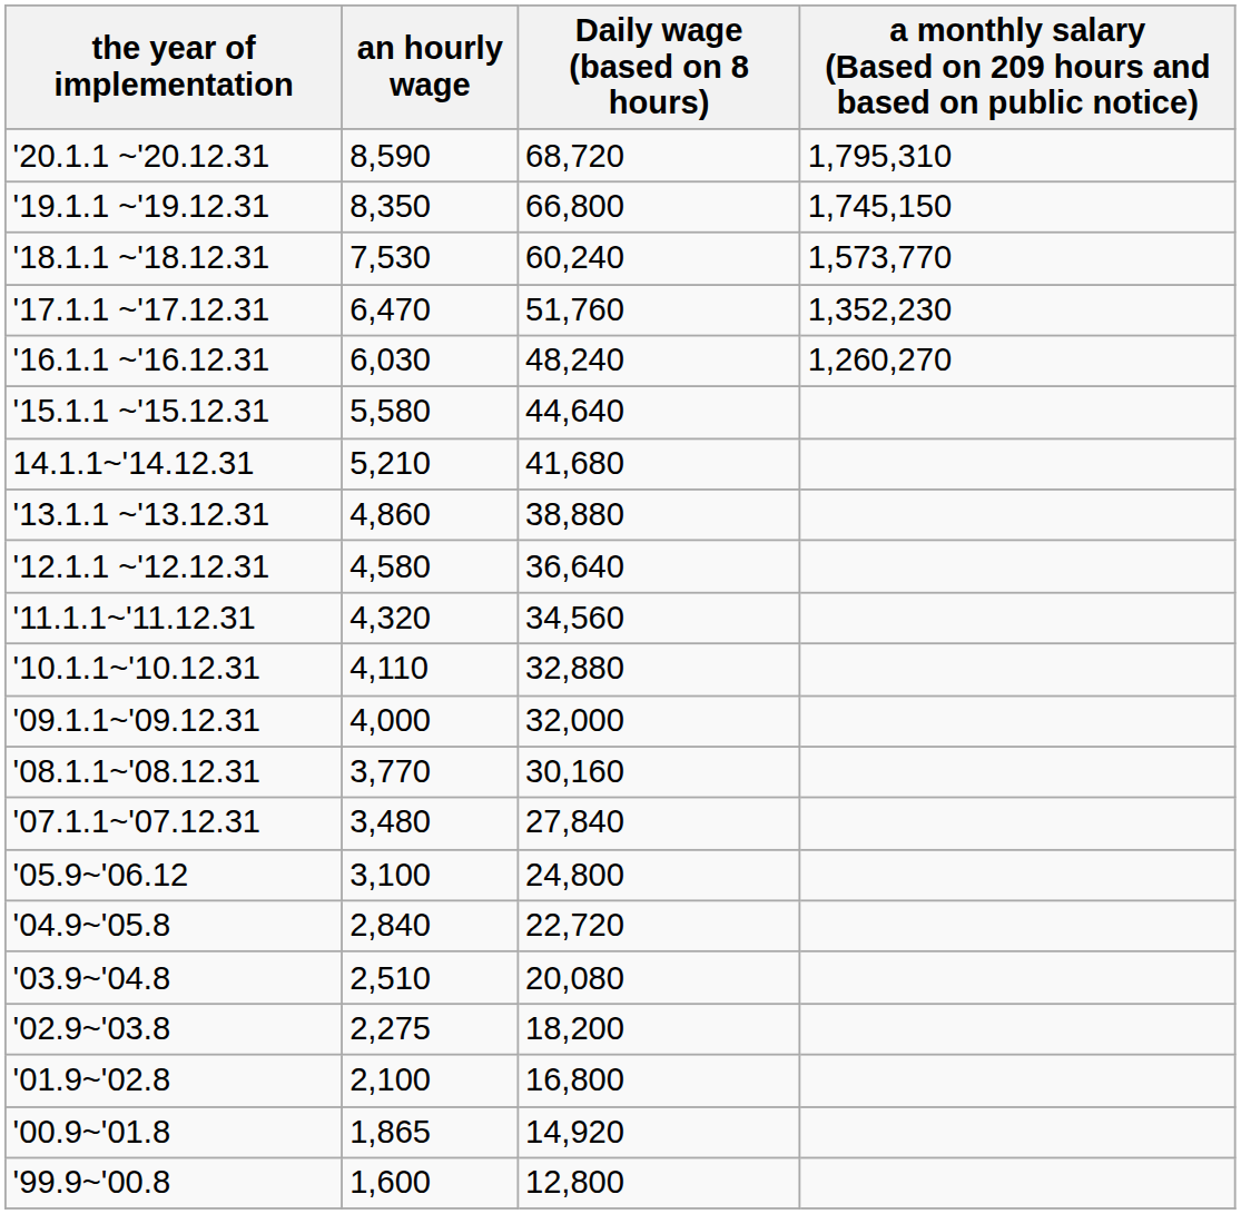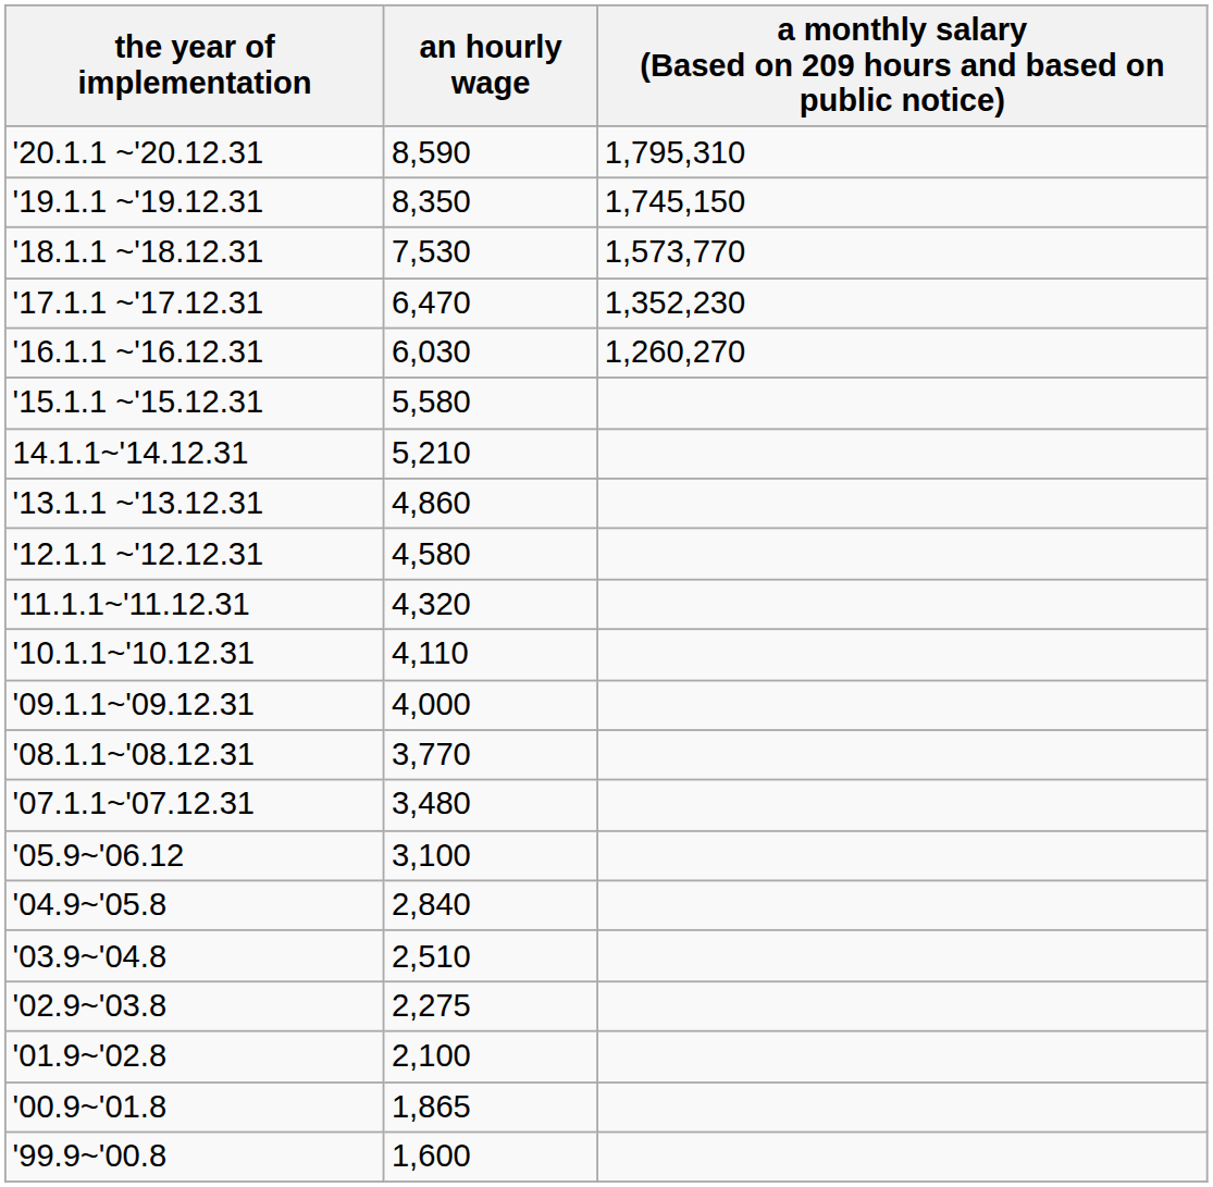 <table class="wikitable">
 <tr>
 <th>the year of implementation</th>
 <th>an hourly wage</th>
-<th>Daily wage (based on 8 hours)</th>
 <th>a monthly salary<br>(Based on 209 hours and based on public notice)</th>
 </tr>
 <tr>
 <td>'20.1.1 ~'20.12.31</td>
 <td>8,590</td>
-<td>68,720</td>
 <td>1,795,310</td>
 </tr>
 <tr>
 <td>'19.1.1 ~'19.12.31</td>
 <td>8,350</td>
-<td>66,800</td>
 <td>1,745,150</td>
 </tr>
 <tr>
 <td>'18.1.1 ~'18.12.31</td>
 <td>7,530</td>
-<td>60,240</td>
 <td>1,573,770</td>
 </tr>
 <tr>
 <td>'17.1.1 ~'17.12.31</td>
 <td>6,470</td>
-<td>51,760</td>
 <td>1,352,230</td>
 </tr>
 <tr>
 <td>'16.1.1 ~'16.12.31</td>
 <td>6,030</td>
-<td>48,240</td>
 <td>1,260,270</td>
 </tr>
 <tr>
 <td>'15.1.1 ~'15.12.31</td>
 <td>5,580</td>
-<td>44,640</td>
 <td></td>
 </tr>
 <tr>
 <td>14.1.1~'14.12.31</td>
 <td>5,210</td>
-<td>41,680</td>
 <td></td>
 </tr>
 <tr>
 <td>'13.1.1 ~'13.12.31</td>
 <td>4,860</td>
-<td>38,880</td>
 <td></td>
 </tr>
 <tr>
 <td>'12.1.1 ~'12.12.31</td>
 <td>4,580</td>
-<td>36,640</td>
 <td></td>
 </tr>
 <tr>
 <td>'11.1.1~'11.12.31</td>
 <td>4,320</td>
-<td>34,560</td>
 <td></td>
 </tr>
 <tr>
 <td>'10.1.1~'10.12.31</td>
 <td>4,110</td>
-<td>32,880</td>
 <td></td>
 </tr>
 <tr>
 <td>'09.1.1~'09.12.31</td>
 <td>4,000</td>
-<td>32,000</td>
 <td></td>
 </tr>
 <tr>
 <td>'08.1.1~'08.12.31</td>
 <td>3,770</td>
-<td>30,160</td>
 <td></td>
 </tr>
 <tr>
 <td>'07.1.1~'07.12.31</td>
 <td>3,480</td>
-<td>27,840</td>
 <td></td>
 </tr>
 <tr>
 <td>'05.9~'06.12</td>
 <td>3,100</td>
-<td>24,800</td>
 <td></td>
 </tr>
 <tr>
 <td>'04.9~'05.8</td>
 <td>2,840</td>
-<td>22,720</td>
 <td></td>
 </tr>
 <tr>
 <td>'03.9~'04.8</td>
 <td>2,510</td>
-<td>20,080</td>
 <td></td>
 </tr>
 <tr>
 <td>'02.9~'03.8</td>
 <td>2,275</td>
-<td>18,200</td>
 <td></td>
 </tr>
 <tr>
 <td>'01.9~'02.8</td>
 <td>2,100</td>
-<td>16,800</td>
 <td></td>
 </tr>
 <tr>
 <td>'00.9~'01.8</td>
 <td>1,865</td>
-<td>14,920</td>
 <td></td>
 </tr>
 <tr>
 <td>'99.9~'00.8</td>
 <td>1,600</td>
-<td>12,800</td>
 <td></td>
 </tr>
 </table>
